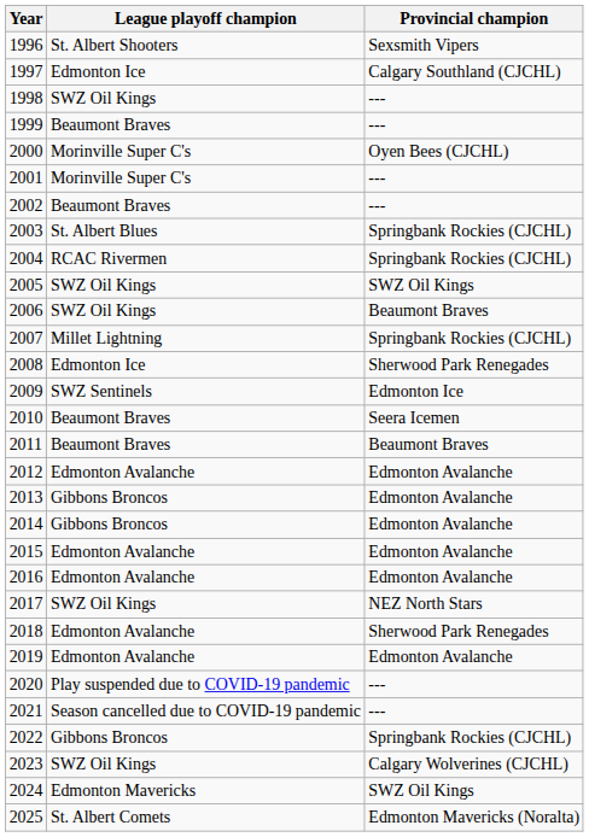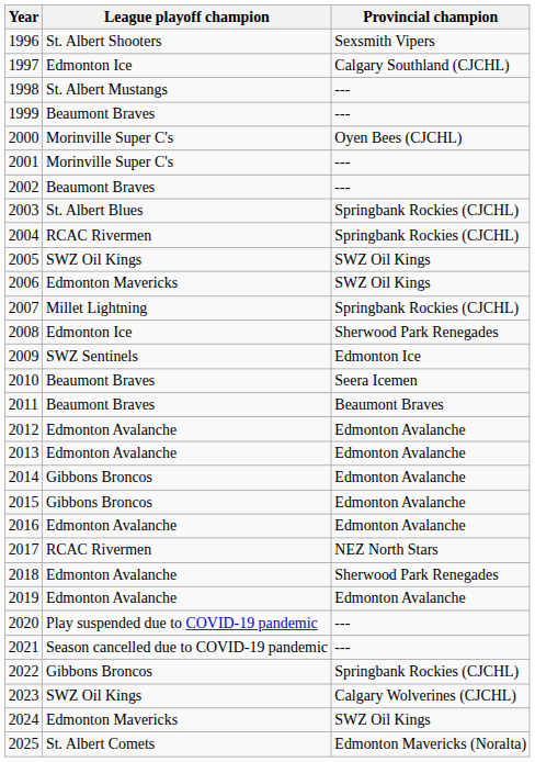 <table class="wikitable">
 <tr>
 <th>Year</th>
 <th>League playoff champion</th>
 <th>Provincial champion</th>
 </tr>
 <tr>
 <td>1996</td>
 <td>St. Albert Shooters</td>
 <td>Sexsmith Vipers</td>
 </tr>
 <tr>
 <td>1997</td>
 <td>Edmonton Ice</td>
 <td>Calgary Southland (CJCHL)</td>
 </tr>
 <tr>
 <td>1998</td>
-<td>SWZ Oil Kings</td>
+<td>St. Albert Mustangs</td>
 <td>---</td>
 </tr>
 <tr>
 <td>1999</td>
 <td>Beaumont Braves</td>
 <td>---</td>
 </tr>
 <tr>
 <td>2000</td>
 <td>Morinville Super C's</td>
 <td>Oyen Bees (CJCHL)</td>
 </tr>
 <tr>
 <td>2001</td>
 <td>Morinville Super C's</td>
 <td>---</td>
 </tr>
 <tr>
 <td>2002</td>
 <td>Beaumont Braves</td>
 <td>---</td>
 </tr>
 <tr>
 <td>2003</td>
 <td>St. Albert Blues</td>
 <td>Springbank Rockies (CJCHL)</td>
 </tr>
 <tr>
 <td>2004</td>
 <td>RCAC Rivermen</td>
 <td>Springbank Rockies (CJCHL)</td>
 </tr>
 <tr>
 <td>2005</td>
 <td>SWZ Oil Kings</td>
 <td>SWZ Oil Kings</td>
 </tr>
 <tr>
 <td>2006</td>
+<td>Edmonton Mavericks</td>
 <td>SWZ Oil Kings</td>
-<td>Beaumont Braves</td>
 </tr>
 <tr>
 <td>2007</td>
 <td>Millet Lightning</td>
 <td>Springbank Rockies (CJCHL)</td>
 </tr>
 <tr>
 <td>2008</td>
 <td>Edmonton Ice</td>
 <td>Sherwood Park Renegades</td>
 </tr>
 <tr>
 <td>2009</td>
 <td>SWZ Sentinels</td>
 <td>Edmonton Ice</td>
 </tr>
 <tr>
 <td>2010</td>
 <td>Beaumont Braves</td>
 <td>Seera Icemen</td>
 </tr>
 <tr>
 <td>2011</td>
 <td>Beaumont Braves</td>
 <td>Beaumont Braves</td>
 </tr>
 <tr>
 <td>2012</td>
 <td>Edmonton Avalanche</td>
 <td>Edmonton Avalanche</td>
 </tr>
 <tr>
 <td>2013</td>
-<td>Gibbons Broncos</td>
+<td>Edmonton Avalanche</td>
 <td>Edmonton Avalanche</td>
 </tr>
 <tr>
 <td>2014</td>
 <td>Gibbons Broncos</td>
 <td>Edmonton Avalanche</td>
 </tr>
 <tr>
 <td>2015</td>
-<td>Edmonton Avalanche</td>
+<td>Gibbons Broncos</td>
 <td>Edmonton Avalanche</td>
 </tr>
 <tr>
 <td>2016</td>
 <td>Edmonton Avalanche</td>
 <td>Edmonton Avalanche </td>
 </tr>
 <tr>
 <td>2017</td>
-<td>SWZ Oil Kings</td>
+<td>RCAC Rivermen</td>
 <td>NEZ North Stars</td>
 </tr>
 <tr>
 <td>2018</td>
 <td>Edmonton Avalanche</td>
 <td>Sherwood Park Renegades </td>
 </tr>
 <tr>
 <td>2019</td>
 <td>Edmonton Avalanche</td>
 <td>Edmonton Avalanche </td>
 </tr>
 <tr>
 <td>2020</td>
 <td>Play suspended due to <a href='#'>COVID-19 pandemic</a></td>
 <td>---</td>
 </tr>
 <tr>
 <td>2021</td>
 <td>Season cancelled due to COVID-19 pandemic</td>
 <td>---</td>
 </tr>
 <tr>
 <td>2022</td>
 <td>Gibbons Broncos</td>
 <td>Springbank Rockies (CJCHL)</td>
 </tr>
 <tr>
 <td>2023</td>
 <td>SWZ Oil Kings</td>
 <td>Calgary Wolverines (CJCHL)</td>
 </tr>
 <tr>
 <td>2024</td>
 <td>Edmonton Mavericks</td>
 <td>SWZ Oil Kings</td>
 </tr>
 <tr>
 <td>2025</td>
 <td>St. Albert Comets</td>
 <td>Edmonton Mavericks (Noralta)</td>
 </tr>
 </table>
